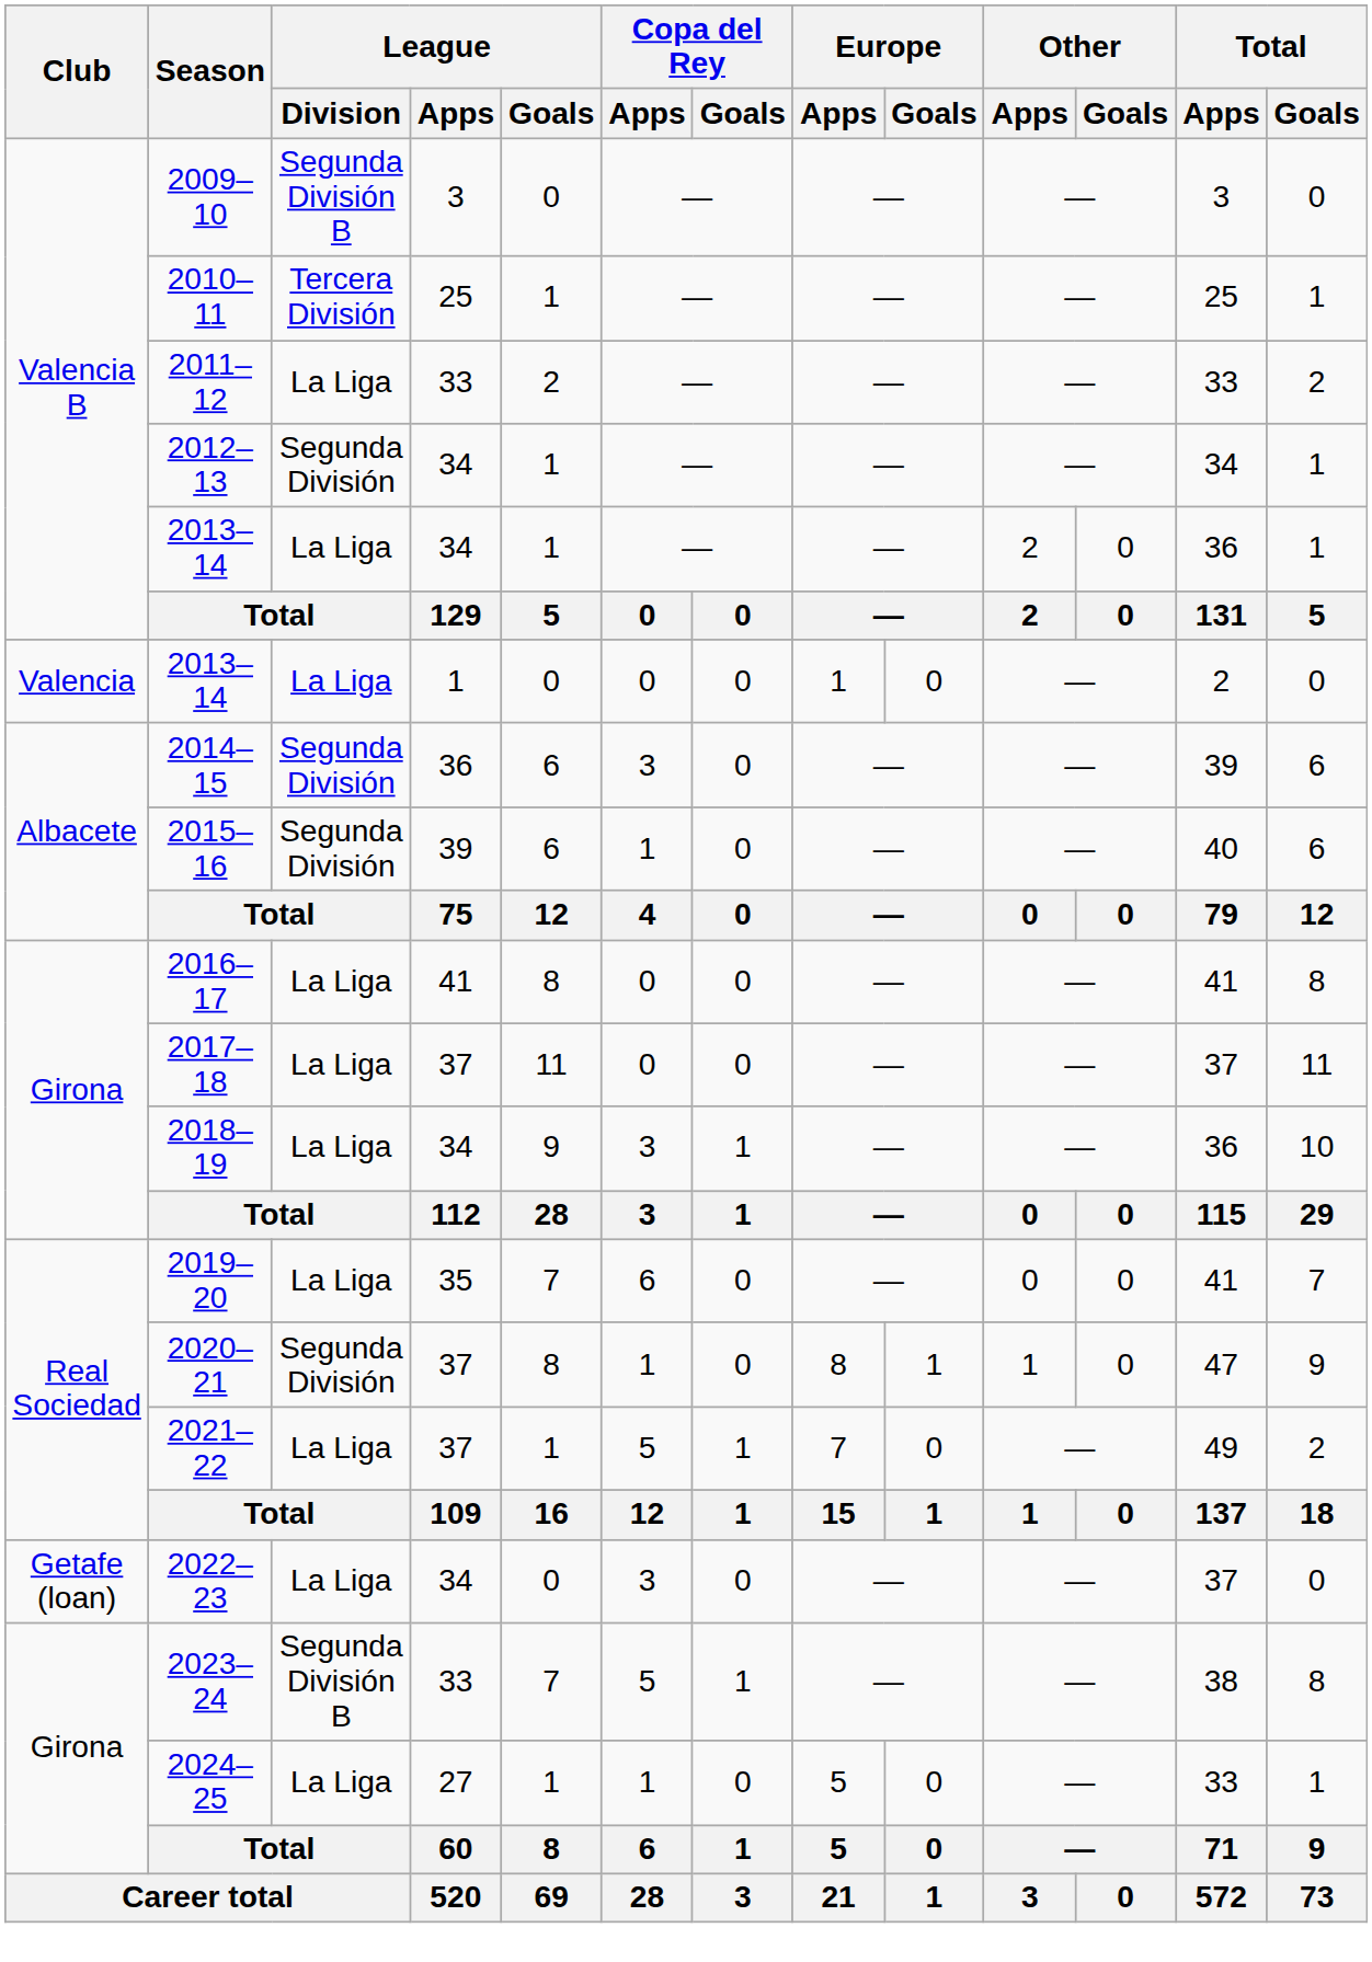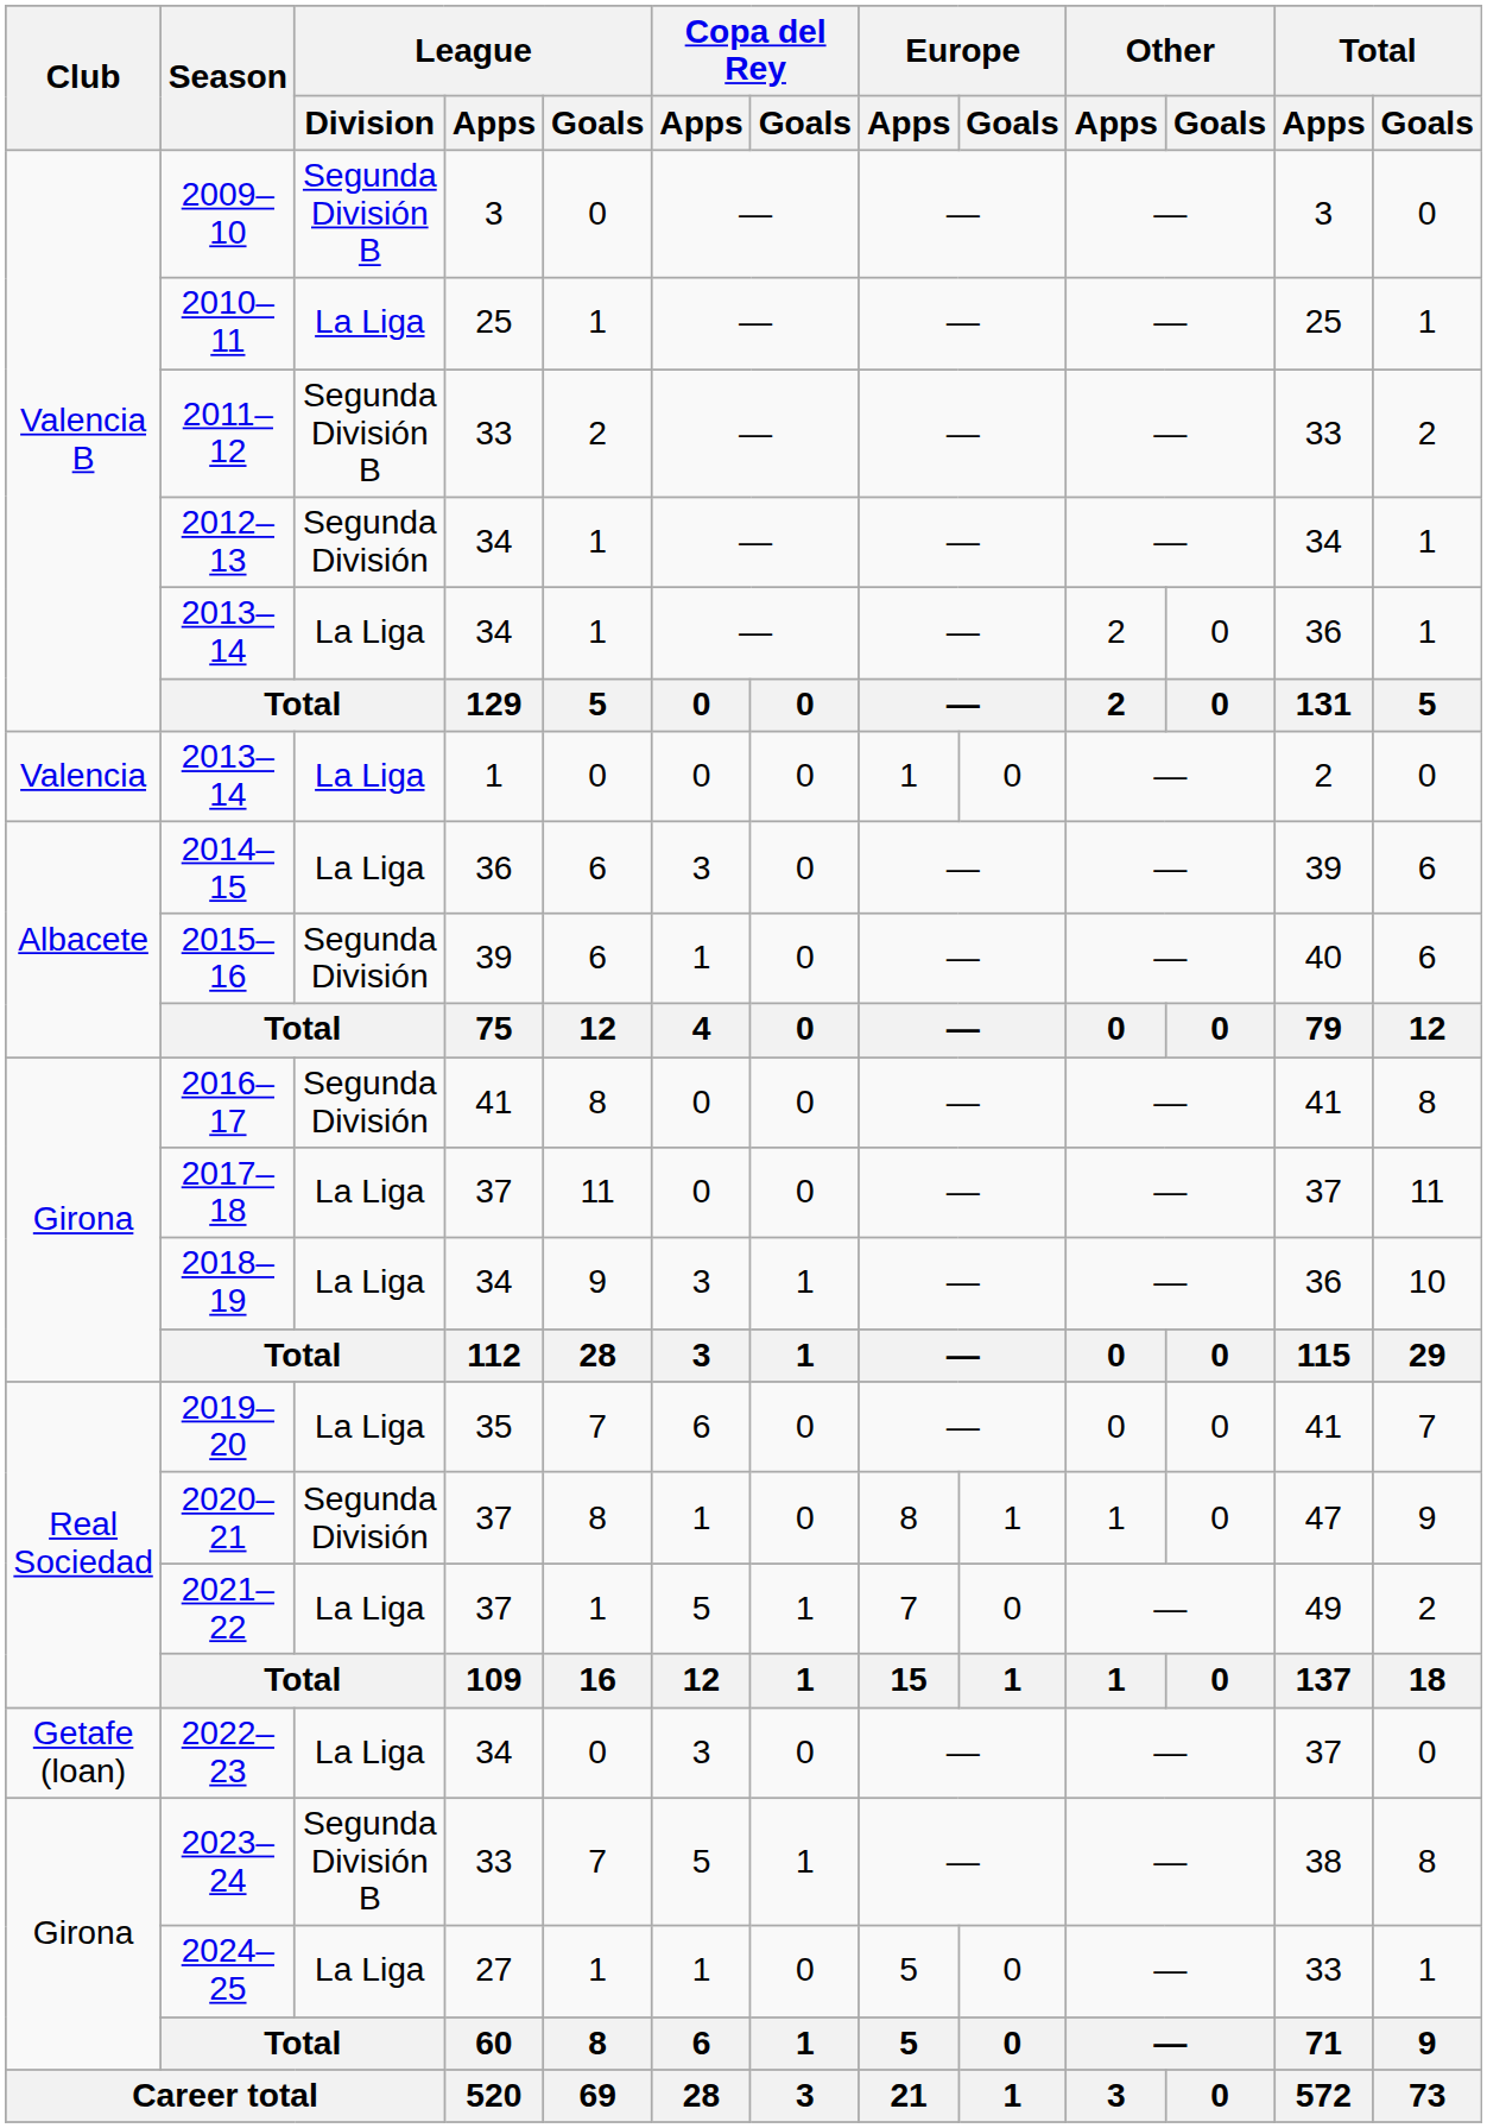 <table class="wikitable" style="text-align: center">
 <tr>
 <th rowspan="2">Club</th>
 <th rowspan="2">Season</th>
 <th colspan="3">League</th>
 <th colspan="2"><a href='#'>Copa del Rey</a></th>
 <th colspan="2">Europe</th>
 <th colspan="2">Other</th>
 <th colspan="2">Total</th>
 </tr>
 <tr>
 <th>Division</th>
 <th>Apps</th>
 <th>Goals</th>
 <th>Apps</th>
 <th>Goals</th>
 <th>Apps</th>
 <th>Goals</th>
 <th>Apps</th>
 <th>Goals</th>
 <th>Apps</th>
 <th>Goals</th>
 </tr>
 <tr>
 <td rowspan="6"><a href='#'>Valencia B</a></td>
 <td><a href='#'>2009–10</a></td>
 <td><a href='#'>Segunda División B</a></td>
 <td>3</td>
 <td>0</td>
 <td colspan="2">—</td>
 <td colspan="2">—</td>
 <td colspan="2">—</td>
 <td>3</td>
 <td>0</td>
 </tr>
 <tr>
 <td><a href='#'>2010–11</a></td>
-<td><a href='#'>Tercera División</a></td>
+<td><a href='#'>La Liga</a></td>
 <td>25</td>
 <td>1</td>
 <td colspan="2">—</td>
 <td colspan="2">—</td>
 <td colspan="2">—</td>
 <td>25</td>
 <td>1</td>
 </tr>
 <tr>
 <td><a href='#'>2011–12</a></td>
-<td>La Liga</td>
+<td>Segunda División B</td>
 <td>33</td>
 <td>2</td>
 <td colspan="2">—</td>
 <td colspan="2">—</td>
 <td colspan="2">—</td>
 <td>33</td>
 <td>2</td>
 </tr>
 <tr>
 <td><a href='#'>2012–13</a></td>
 <td>Segunda División</td>
 <td>34</td>
 <td>1</td>
 <td colspan="2">—</td>
 <td colspan="2">—</td>
 <td colspan="2">—</td>
 <td>34</td>
 <td>1</td>
 </tr>
 <tr>
 <td><a href='#'>2013–14</a></td>
 <td>La Liga</td>
 <td>34</td>
 <td>1</td>
 <td colspan="2">—</td>
 <td colspan="2">—</td>
 <td>2</td>
 <td>0</td>
 <td>36</td>
 <td>1</td>
 </tr>
 <tr>
 <th colspan="2">Total</th>
 <th>129</th>
 <th>5</th>
 <th>0</th>
 <th>0</th>
 <th colspan="2">—</th>
 <th>2</th>
 <th>0</th>
 <th>131</th>
 <th>5</th>
 </tr>
 <tr>
 <td><a href='#'>Valencia</a></td>
 <td><a href='#'>2013–14</a></td>
 <td><a href='#'>La Liga</a></td>
 <td>1</td>
 <td>0</td>
 <td>0</td>
 <td>0</td>
 <td>1</td>
 <td>0</td>
 <td colspan="2">—</td>
 <td>2</td>
 <td>0</td>
 </tr>
 <tr>
 <td rowspan="3"><a href='#'>Albacete</a></td>
 <td><a href='#'>2014–15</a></td>
-<td><a href='#'>Segunda División</a></td>
+<td>La Liga</td>
 <td>36</td>
 <td>6</td>
 <td>3</td>
 <td>0</td>
 <td colspan="2">—</td>
 <td colspan="2">—</td>
 <td>39</td>
 <td>6</td>
 </tr>
 <tr>
 <td><a href='#'>2015–16</a></td>
 <td>Segunda División</td>
 <td>39</td>
 <td>6</td>
 <td>1</td>
 <td>0</td>
 <td colspan="2">—</td>
 <td colspan="2">—</td>
 <td>40</td>
 <td>6</td>
 </tr>
 <tr>
 <th colspan="2">Total</th>
 <th>75</th>
 <th>12</th>
 <th>4</th>
 <th>0</th>
 <th colspan="2">—</th>
 <th>0</th>
 <th>0</th>
 <th>79</th>
 <th>12</th>
 </tr>
 <tr>
 <td rowspan="4"><a href='#'>Girona</a></td>
 <td><a href='#'>2016–17</a></td>
-<td>La Liga</td>
+<td>Segunda División</td>
 <td>41</td>
 <td>8</td>
 <td>0</td>
 <td>0</td>
 <td colspan="2">—</td>
 <td colspan="2">—</td>
 <td>41</td>
 <td>8</td>
 </tr>
 <tr>
 <td><a href='#'>2017–18</a></td>
 <td>La Liga</td>
 <td>37</td>
 <td>11</td>
 <td>0</td>
 <td>0</td>
 <td colspan="2">—</td>
 <td colspan="2">—</td>
 <td>37</td>
 <td>11</td>
 </tr>
 <tr>
 <td><a href='#'>2018–19</a></td>
 <td>La Liga</td>
 <td>34</td>
 <td>9</td>
 <td>3</td>
 <td>1</td>
 <td colspan="2">—</td>
 <td colspan="2">—</td>
 <td>36</td>
 <td>10</td>
 </tr>
 <tr>
 <th colspan="2">Total</th>
 <th>112</th>
 <th>28</th>
 <th>3</th>
 <th>1</th>
 <th colspan="2">—</th>
 <th>0</th>
 <th>0</th>
 <th>115</th>
 <th>29</th>
 </tr>
 <tr>
 <td rowspan="4"><a href='#'>Real Sociedad</a></td>
 <td><a href='#'>2019–20</a></td>
 <td>La Liga</td>
 <td>35</td>
 <td>7</td>
 <td>6</td>
 <td>0</td>
 <td colspan="2">—</td>
 <td>0</td>
 <td>0</td>
 <td>41</td>
 <td>7</td>
 </tr>
 <tr>
 <td><a href='#'>2020–21</a></td>
 <td>Segunda División</td>
 <td>37</td>
 <td>8</td>
 <td>1</td>
 <td>0</td>
 <td>8</td>
 <td>1</td>
 <td>1</td>
 <td>0</td>
 <td>47</td>
 <td>9</td>
 </tr>
 <tr>
 <td><a href='#'>2021–22</a></td>
 <td>La Liga</td>
 <td>37</td>
 <td>1</td>
 <td>5</td>
 <td>1</td>
 <td>7</td>
 <td>0</td>
 <td colspan="2">—</td>
 <td>49</td>
 <td>2</td>
 </tr>
 <tr>
 <th colspan="2">Total</th>
 <th>109</th>
 <th>16</th>
 <th>12</th>
 <th>1</th>
 <th>15</th>
 <th>1</th>
 <th>1</th>
 <th>0</th>
 <th>137</th>
 <th>18</th>
 </tr>
 <tr>
 <td><a href='#'>Getafe</a> (loan)</td>
 <td><a href='#'>2022–23</a></td>
 <td>La Liga</td>
 <td>34</td>
 <td>0</td>
 <td>3</td>
 <td>0</td>
 <td colspan="2">—</td>
 <td colspan="2">—</td>
 <td>37</td>
 <td>0</td>
 </tr>
 <tr>
 <td rowspan="3">Girona</td>
 <td><a href='#'>2023–24</a></td>
 <td>Segunda División B</td>
 <td>33</td>
 <td>7</td>
 <td>5</td>
 <td>1</td>
 <td colspan="2">—</td>
 <td colspan="2">—</td>
 <td>38</td>
 <td>8</td>
 </tr>
 <tr>
 <td><a href='#'>2024–25</a></td>
 <td>La Liga</td>
 <td>27</td>
 <td>1</td>
 <td>1</td>
 <td>0</td>
 <td>5</td>
 <td>0</td>
 <td colspan="2">—</td>
 <td>33</td>
 <td>1</td>
 </tr>
 <tr>
 <th colspan="2">Total</th>
 <th>60</th>
 <th>8</th>
 <th>6</th>
 <th>1</th>
 <th>5</th>
 <th>0</th>
 <th colspan="2">—</th>
 <th>71</th>
 <th>9</th>
 </tr>
 <tr>
 <th colspan="3">Career total</th>
 <th>520</th>
 <th>69</th>
 <th>28</th>
 <th>3</th>
 <th>21</th>
 <th>1</th>
 <th>3</th>
 <th>0</th>
 <th>572</th>
 <th>73</th>
 </tr>
 </table>
